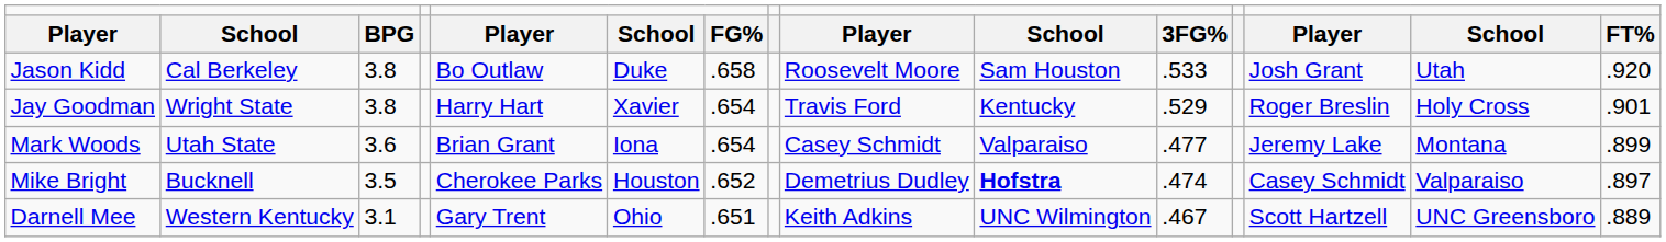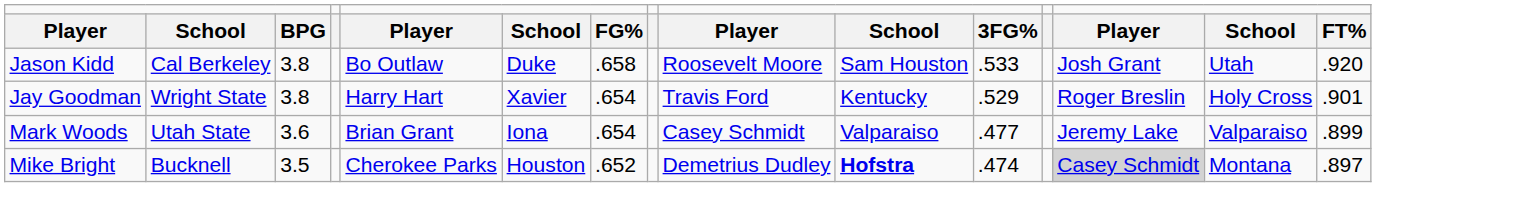 <table class="wikitable" style="text-align: left;">
 <tr>
 <td colspan=3></td>
 <td></td>
 <td colspan=3></td>
 <td></td>
 <td colspan=3></td>
 <td></td>
 <td colspan=3></td>
 </tr>
 <tr>
 <th>Player</th>
 <th>School</th>
 <th>BPG</th>
 <th></th>
 <th>Player</th>
 <th>School</th>
 <th>FG%</th>
 <th></th>
 <th>Player</th>
 <th>School</th>
 <th>3FG%</th>
 <th></th>
 <th>Player</th>
 <th>School</th>
 <th>FT%</th>
 </tr>
 <tr>
 <td align="left"><a href='#'>Jason Kidd</a></td>
 <td><a href='#'>Cal Berkeley</a></td>
 <td>3.8</td>
 <td></td>
 <td><a href='#'>Bo Outlaw</a></td>
 <td><a href='#'>Duke</a></td>
 <td>.658</td>
 <td></td>
 <td><a href='#'>Roosevelt Moore</a></td>
 <td><a href='#'>Sam Houston</a></td>
 <td>.533</td>
 <td></td>
 <td><a href='#'>Josh Grant</a></td>
 <td><a href='#'>Utah</a></td>
 <td>.920</td>
 </tr>
 <tr>
 <td align="left"><a href='#'>Jay Goodman</a></td>
 <td><a href='#'>Wright State</a></td>
 <td>3.8</td>
 <td></td>
 <td><a href='#'>Harry Hart</a></td>
 <td><a href='#'>Xavier</a></td>
 <td>.654</td>
 <td></td>
 <td><a href='#'>Travis Ford</a></td>
 <td><a href='#'>Kentucky</a></td>
 <td>.529</td>
 <td></td>
 <td><a href='#'>Roger Breslin</a></td>
 <td><a href='#'>Holy Cross</a></td>
 <td>.901</td>
 </tr>
 <tr>
 <td align="left"><a href='#'>Mark Woods</a></td>
 <td><a href='#'>Utah State</a></td>
 <td>3.6</td>
 <td></td>
 <td><a href='#'>Brian Grant</a></td>
 <td><a href='#'>Iona</a></td>
 <td>.654</td>
 <td></td>
 <td><a href='#'>Casey Schmidt</a></td>
 <td><a href='#'>Valparaiso</a></td>
 <td>.477</td>
 <td></td>
 <td><a href='#'>Jeremy Lake</a></td>
-<td><a href='#'>Montana</a></td>
+<td><a href='#'>Valparaiso</a></td>
 <td>.899</td>
 </tr>
 <tr>
 <td align="left"><a href='#'>Mike Bright</a></td>
 <td><a href='#'>Bucknell</a></td>
 <td>3.5</td>
 <td></td>
 <td><a href='#'>Cherokee Parks</a></td>
 <td><a href='#'>Houston</a></td>
 <td>.652</td>
 <td></td>
 <td><a href='#'>Demetrius Dudley</a></td>
 <td><strong><a href='#'>Hofstra</a></strong></td>
 <td>.474</td>
 <td></td>
-<td><a href='#'>Casey Schmidt</a></td>
-<td><a href='#'>Valparaiso</a></td>
+<td style="background: lightgrey;"><a href='#'>Casey Schmidt</a></td>
+<td><a href='#'>Montana</a></td>
 <td>.897</td>
 </tr>
-<tr>
-<td align="left"><a href='#'>Darnell Mee</a></td>
-<td><a href='#'>Western Kentucky</a></td>
-<td>3.1</td>
-<td></td>
-<td><a href='#'>Gary Trent</a></td>
-<td><a href='#'>Ohio</a></td>
-<td>.651</td>
-<td></td>
-<td><a href='#'>Keith Adkins</a></td>
-<td><a href='#'>UNC Wilmington</a></td>
-<td>.467</td>
-<td></td>
-<td><a href='#'>Scott Hartzell</a></td>
-<td><a href='#'>UNC Greensboro</a></td>
-<td>.889</td>
-</tr>
 </table>
